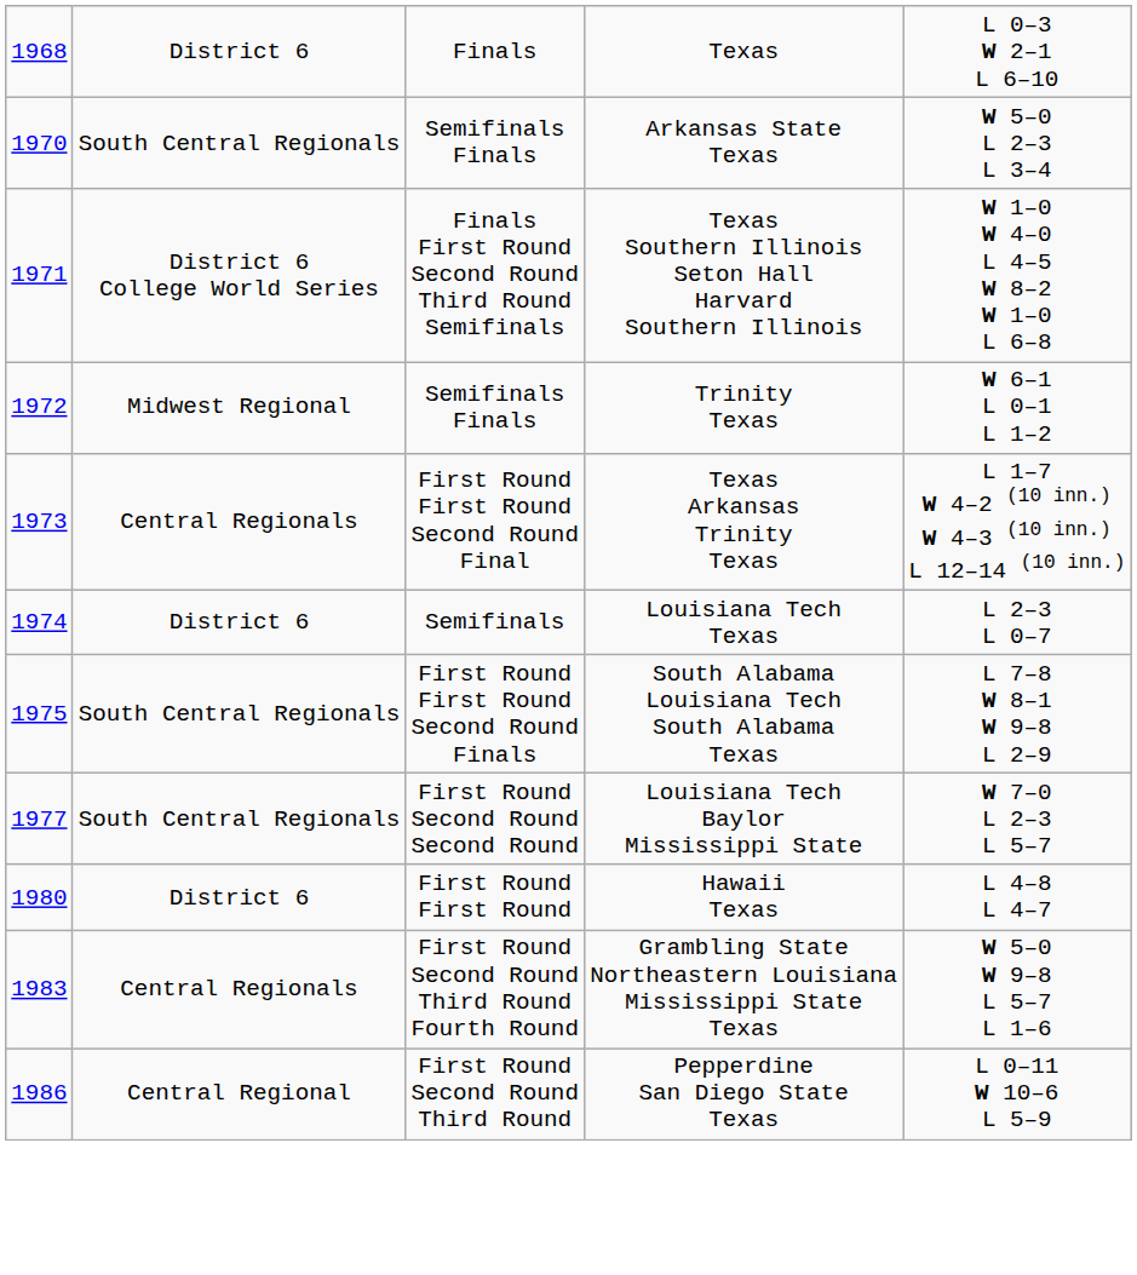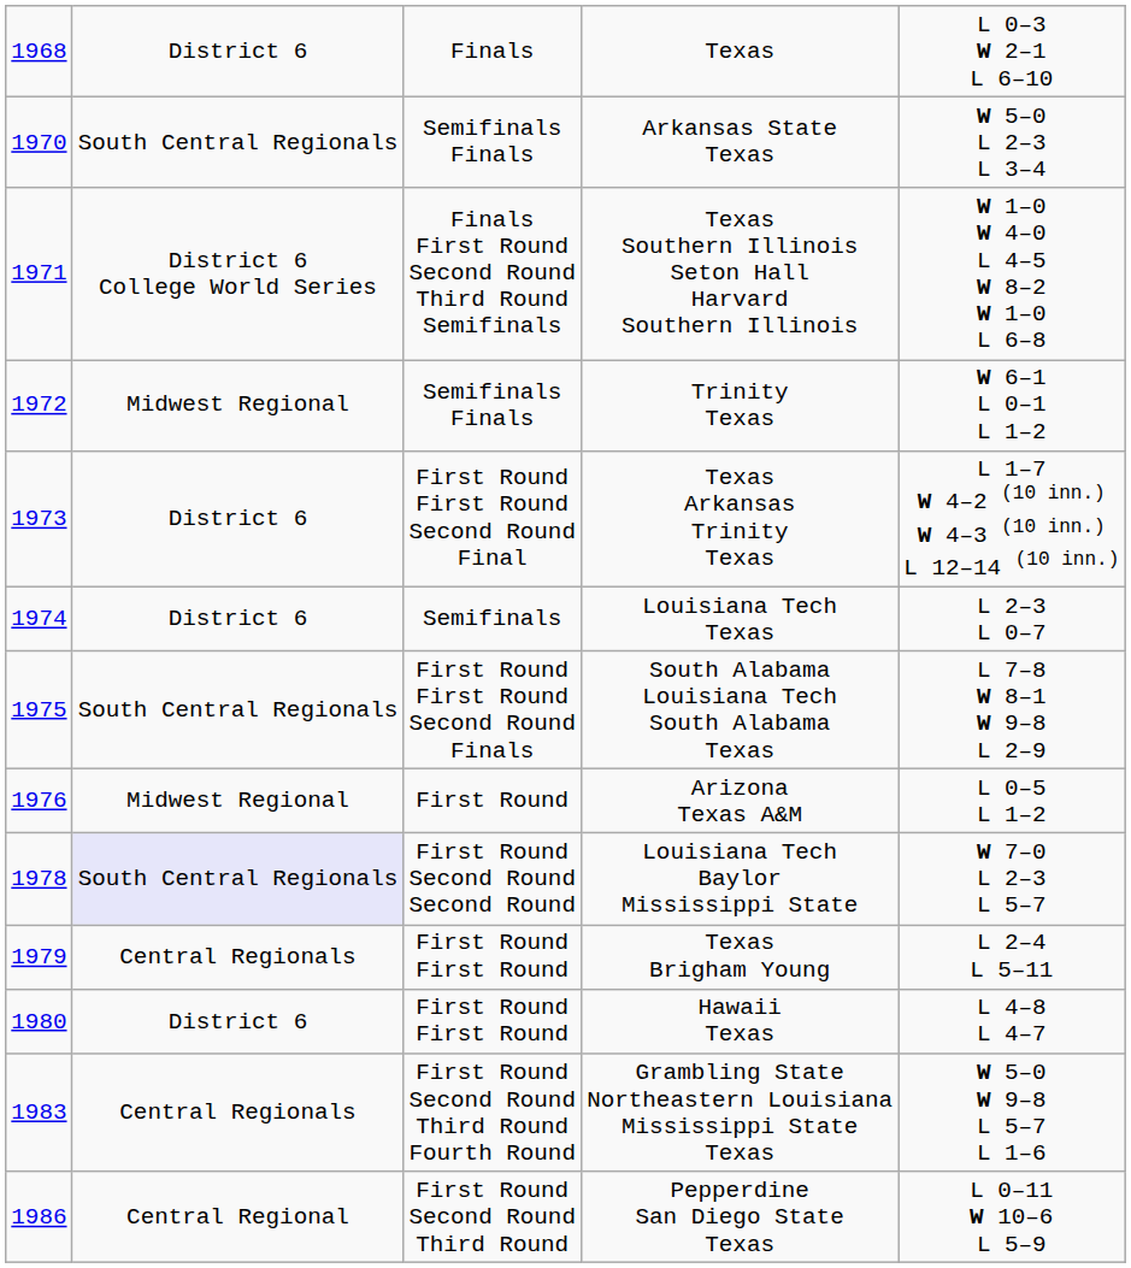 <table class="wikitable" style="text-align:center">
 <tr>
 <td><a href='#'>1968</a></td>
 <td>District 6</td>
 <td>Finals</td>
 <td>Texas</td>
 <td>L 0–3<br><strong>W</strong> 2–1<br>L 6–10</td>
 </tr>
 <tr>
 <td><a href='#'>1970</a></td>
 <td>South Central Regionals</td>
 <td>Semifinals<br>Finals</td>
 <td>Arkansas State<br>Texas</td>
 <td><strong>W</strong> 5–0<br>L 2–3<br>L 3–4</td>
 </tr>
 <tr>
 <td><a href='#'>1971</a></td>
 <td>District 6<br>College World Series</td>
 <td>Finals<br>First Round<br>Second Round<br>Third Round<br>Semifinals</td>
 <td>Texas<br>Southern Illinois<br>Seton Hall<br>Harvard<br>Southern Illinois</td>
 <td><strong>W</strong> 1–0<br><strong>W</strong> 4–0<br>L 4–5<br><strong>W</strong> 8–2<br><strong>W</strong> 1–0<br>L 6–8</td>
 </tr>
 <tr>
 <td><a href='#'>1972</a></td>
 <td>Midwest Regional</td>
 <td>Semifinals<br>Finals</td>
 <td>Trinity<br>Texas</td>
 <td><strong>W</strong> 6–1<br>L 0–1<br>L 1–2</td>
 </tr>
 <tr>
 <td><a href='#'>1973</a></td>
-<td>Central Regionals</td>
+<td>District 6</td>
 <td>First Round<br>First Round<br>Second Round<br>Final</td>
 <td>Texas<br>Arkansas<br>Trinity<br>Texas</td>
 <td>L 1–7<br><strong>W</strong> 4–2 <sup>(10 inn.)</sup><br><strong>W</strong> 4–3 <sup>(10 inn.)</sup><br>L 12–14 <sup>(10 inn.)</sup></td>
 </tr>
 <tr>
 <td><a href='#'>1974</a></td>
 <td>District 6</td>
 <td>Semifinals</td>
 <td>Louisiana Tech<br>Texas</td>
 <td>L 2–3<br>L 0–7</td>
 </tr>
 <tr>
 <td><a href='#'>1975</a></td>
 <td>South Central Regionals</td>
 <td>First Round<br>First Round<br>Second Round<br>Finals</td>
 <td>South Alabama<br>Louisiana Tech<br>South Alabama<br>Texas</td>
 <td>L 7–8<br><strong>W</strong> 8–1<br><strong>W</strong> 9–8<br>L 2–9</td>
 </tr>
 <tr>
-<td><a href='#'>1977</a></td>
-<td>South Central Regionals</td>
+<td><a href='#'>1976</a></td>
+<td>Midwest Regional</td>
+<td>First Round</td>
+<td>Arizona<br>Texas A&M</td>
+<td>L 0–5<br>L 1–2</td>
+</tr>
+<tr>
+<td><a href='#'>1978</a></td>
+<td style="background: lavender;">South Central Regionals</td>
 <td>First Round<br>Second Round<br>Second Round</td>
 <td>Louisiana Tech<br>Baylor<br>Mississippi State</td>
 <td><strong>W</strong> 7–0<br>L 2–3<br>L 5–7</td>
+</tr>
+<tr>
+<td><a href='#'>1979</a></td>
+<td>Central Regionals</td>
+<td>First Round<br>First Round</td>
+<td>Texas<br>Brigham Young</td>
+<td>L 2–4<br>L 5–11</td>
 </tr>
 <tr>
 <td><a href='#'>1980</a></td>
 <td>District 6</td>
 <td>First Round<br>First Round</td>
 <td>Hawaii<br>Texas</td>
 <td>L 4–8<br>L 4–7</td>
 </tr>
 <tr>
 <td><a href='#'>1983</a></td>
 <td>Central Regionals</td>
 <td>First Round<br>Second Round<br>Third Round<br>Fourth Round</td>
 <td>Grambling State<br>Northeastern Louisiana<br>Mississippi State<br>Texas</td>
 <td><strong>W</strong> 5–0<br><strong>W</strong> 9–8<br>L 5–7<br>L 1–6</td>
 </tr>
 <tr>
 <td><a href='#'>1986</a></td>
 <td>Central Regional</td>
 <td>First Round<br>Second Round<br>Third Round</td>
 <td>Pepperdine<br>San Diego State<br>Texas</td>
 <td>L 0–11<br><strong>W</strong> 10–6<br>L 5–9</td>
 </tr>
 </table>
